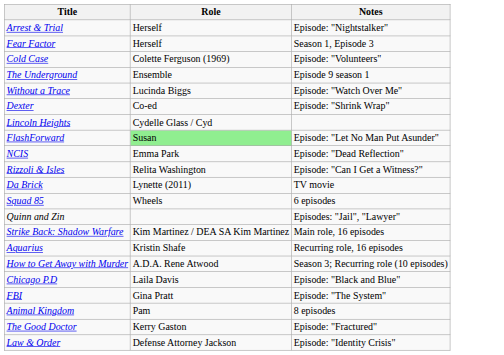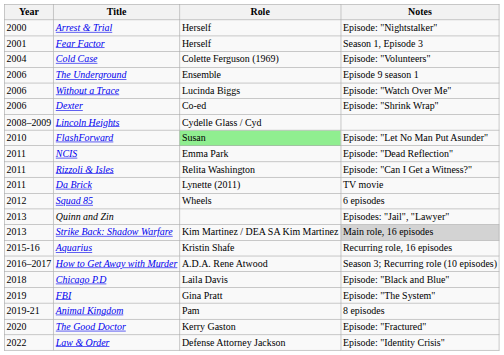 <table class="wikitable sortable">
 <tr>
+<th>Year</th>
 <th>Title</th>
 <th>Role</th>
 <th class="unsortable">Notes</th>
 </tr>
 <tr>
+<td>2000</td>
 <td><em><a href='#'>Arrest & Trial</a></em></td>
 <td>Herself</td>
 <td>Episode: "Nightstalker"</td>
 </tr>
 <tr>
+<td>2001</td>
 <td><em><a href='#'>Fear Factor</a></em></td>
 <td>Herself</td>
 <td>Season 1, Episode 3</td>
 </tr>
 <tr>
+<td>2004</td>
 <td><em><a href='#'>Cold Case</a></em></td>
 <td>Colette Ferguson (1969)</td>
 <td>Episode: "Volunteers"</td>
 </tr>
 <tr>
+<td>2006</td>
 <td><em><a href='#'>The Underground</a></em></td>
 <td>Ensemble</td>
 <td>Episode 9 season 1</td>
 </tr>
 <tr>
+<td>2006</td>
 <td><em><a href='#'>Without a Trace</a></em></td>
 <td>Lucinda Biggs</td>
 <td>Episode: "Watch Over Me"</td>
 </tr>
 <tr>
+<td>2006</td>
 <td><em><a href='#'>Dexter</a></em></td>
 <td>Co-ed</td>
 <td>Episode: "Shrink Wrap"</td>
 </tr>
 <tr>
+<td>2008–2009</td>
 <td><em><a href='#'>Lincoln Heights</a></em></td>
 <td>Cydelle Glass / Cyd</td>
 <td></td>
 </tr>
 <tr>
+<td>2010</td>
 <td><em><a href='#'>FlashForward</a></em></td>
 <td style="background: lightgreen;">Susan</td>
 <td>Episode: "Let No Man Put Asunder"</td>
 </tr>
 <tr>
+<td>2011</td>
 <td><em><a href='#'>NCIS</a></em></td>
 <td>Emma Park</td>
 <td>Episode: "Dead Reflection"</td>
 </tr>
 <tr>
+<td>2011</td>
 <td><em><a href='#'>Rizzoli & Isles</a></em></td>
 <td>Relita Washington</td>
 <td>Episode: "Can I Get a Witness?"</td>
 </tr>
 <tr>
+<td>2011</td>
 <td><em><a href='#'>Da Brick</a></em></td>
 <td>Lynette (2011)</td>
 <td>TV movie</td>
 </tr>
 <tr>
+<td>2012</td>
 <td><em><a href='#'>Squad 85</a></em></td>
 <td>Wheels</td>
 <td>6 episodes</td>
 </tr>
 <tr>
+<td>2013</td>
 <td><em>Quinn and Zin</em></td>
 <td></td>
 <td>Episodes: "Jail", "Lawyer"</td>
 </tr>
 <tr>
+<td>2013</td>
 <td><em><a href='#'>Strike Back: Shadow Warfare</a></em></td>
 <td>Kim Martinez / DEA SA Kim Martinez</td>
-<td>Main role, 16 episodes</td>
+<td style="background: lightgrey;">Main role, 16 episodes</td>
 </tr>
 <tr>
+<td>2015-16</td>
 <td><em><a href='#'>Aquarius</a></em></td>
 <td>Kristin Shafe</td>
 <td>Recurring role, 16 episodes</td>
 </tr>
 <tr>
+<td>2016–2017</td>
 <td><em><a href='#'>How to Get Away with Murder</a></em></td>
 <td>A.D.A. Rene Atwood</td>
 <td>Season 3; Recurring role (10 episodes)</td>
 </tr>
 <tr>
+<td>2018</td>
 <td><em><a href='#'>Chicago P.D</a></em></td>
 <td>Laila Davis</td>
 <td>Episode: "Black and Blue"</td>
 </tr>
 <tr>
+<td>2019</td>
 <td><em><a href='#'>FBI</a></em></td>
 <td>Gina Pratt</td>
 <td>Episode: "The System"</td>
 </tr>
 <tr>
+<td>2019-21</td>
 <td><em><a href='#'>Animal Kingdom</a></em></td>
 <td>Pam</td>
 <td>8 episodes</td>
 </tr>
 <tr>
+<td>2020</td>
 <td><em><a href='#'>The Good Doctor</a></em></td>
 <td>Kerry Gaston</td>
 <td>Episode: "Fractured"</td>
 </tr>
 <tr>
+<td>2022</td>
 <td><em><a href='#'>Law & Order</a></em></td>
 <td>Defense Attorney Jackson</td>
 <td>Episode: "Identity Crisis"</td>
 </tr>
 </table>
